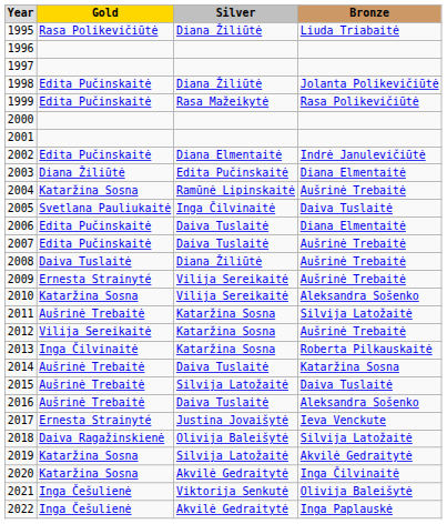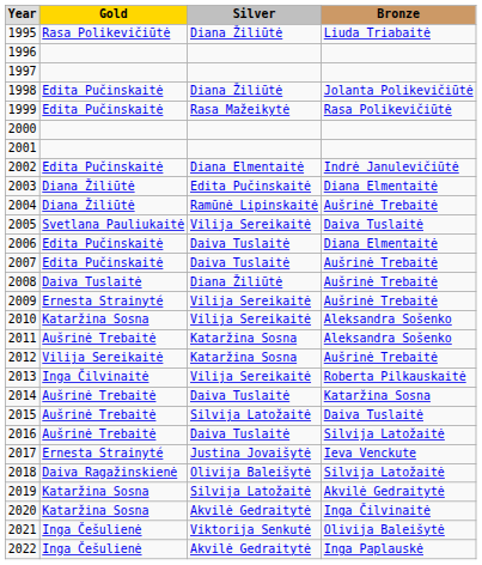 <table class="wikitable sortable" style="font-size:95%">
 <tr style="text-align:center; background:#e4e4e4; font-weight:bold;">
 <td style="background:#ddd; ">Year</td>
 <td style="background:gold; ">Gold</td>
 <td style="background:silver; ">Silver</td>
 <td style="background:#c96; ">Bronze</td>
 </tr>
 <tr>
 <td>1995</td>
 <td><a href='#'>Rasa Polikevičiūtė</a></td>
 <td><a href='#'>Diana Žiliūtė</a></td>
 <td><a href='#'>Liuda Triabaitė</a></td>
 </tr>
 <tr>
 <td>1996</td>
 <td></td>
 <td></td>
 <td></td>
 </tr>
 <tr>
 <td>1997</td>
 <td></td>
 <td></td>
 <td></td>
 </tr>
 <tr>
 <td>1998</td>
 <td><a href='#'>Edita Pučinskaitė</a></td>
 <td><a href='#'>Diana Žiliūtė</a></td>
 <td><a href='#'>Jolanta Polikevičiūtė</a></td>
 </tr>
 <tr>
 <td>1999</td>
 <td><a href='#'>Edita Pučinskaitė</a></td>
 <td><a href='#'>Rasa Mažeikytė</a></td>
 <td><a href='#'>Rasa Polikevičiūtė</a></td>
 </tr>
 <tr>
 <td>2000</td>
 <td></td>
 <td></td>
 <td></td>
 </tr>
 <tr>
 <td>2001</td>
 <td></td>
 <td></td>
 <td></td>
 </tr>
 <tr>
 <td>2002</td>
 <td><a href='#'>Edita Pučinskaitė</a></td>
 <td><a href='#'>Diana Elmentaitė</a></td>
 <td><a href='#'>Indrė Janulevičiūtė</a></td>
 </tr>
 <tr>
 <td>2003</td>
 <td><a href='#'>Diana Žiliūtė</a></td>
 <td><a href='#'>Edita Pučinskaitė</a></td>
 <td><a href='#'>Diana Elmentaitė</a></td>
 </tr>
 <tr>
 <td>2004</td>
-<td><a href='#'>Kataržina Sosna</a></td>
+<td><a href='#'>Diana Žiliūtė</a></td>
 <td><a href='#'>Ramūnė Lipinskaitė</a></td>
 <td><a href='#'>Aušrinė Trebaitė</a></td>
 </tr>
 <tr>
 <td>2005</td>
 <td><a href='#'>Svetlana Pauliukaitė</a></td>
-<td><a href='#'>Inga Čilvinaitė</a></td>
+<td><a href='#'>Vilija Sereikaitė</a></td>
 <td><a href='#'>Daiva Tuslaitė</a></td>
 </tr>
 <tr>
 <td>2006</td>
 <td><a href='#'>Edita Pučinskaitė</a></td>
 <td><a href='#'>Daiva Tuslaitė</a></td>
 <td><a href='#'>Diana Elmentaitė</a></td>
 </tr>
 <tr>
 <td>2007</td>
 <td><a href='#'>Edita Pučinskaitė</a></td>
 <td><a href='#'>Daiva Tuslaitė</a></td>
 <td><a href='#'>Aušrinė Trebaitė</a></td>
 </tr>
 <tr>
 <td>2008</td>
 <td><a href='#'>Daiva Tuslaitė</a></td>
 <td><a href='#'>Diana Žiliūtė</a></td>
 <td><a href='#'>Aušrinė Trebaitė</a></td>
 </tr>
 <tr>
 <td>2009</td>
 <td><a href='#'>Ernesta Strainyté</a></td>
 <td><a href='#'>Vilija Sereikaitė</a></td>
 <td><a href='#'>Aušrinė Trebaitė</a></td>
 </tr>
 <tr>
 <td>2010</td>
 <td><a href='#'>Kataržina Sosna</a></td>
 <td><a href='#'>Vilija Sereikaitė</a></td>
 <td><a href='#'>Aleksandra Sošenko</a></td>
 </tr>
 <tr>
 <td>2011</td>
 <td><a href='#'>Aušrinė Trebaitė</a></td>
 <td><a href='#'>Kataržina Sosna</a></td>
-<td><a href='#'>Silvija Latožaitė</a></td>
+<td><a href='#'>Aleksandra Sošenko</a></td>
 </tr>
 <tr>
 <td>2012</td>
 <td><a href='#'>Vilija Sereikaitė</a></td>
 <td><a href='#'>Kataržina Sosna</a></td>
 <td><a href='#'>Aušrinė Trebaitė</a></td>
 </tr>
 <tr>
 <td>2013</td>
 <td><a href='#'>Inga Čilvinaitė</a></td>
-<td><a href='#'>Kataržina Sosna</a></td>
+<td><a href='#'>Vilija Sereikaitė</a></td>
 <td><a href='#'>Roberta Pilkauskaitė</a></td>
 </tr>
 <tr>
 <td>2014</td>
 <td><a href='#'>Aušrinė Trebaitė</a></td>
 <td><a href='#'>Daiva Tuslaitė</a></td>
 <td><a href='#'>Kataržina Sosna</a></td>
 </tr>
 <tr>
 <td>2015</td>
 <td><a href='#'>Aušrinė Trebaitė</a></td>
 <td><a href='#'>Silvija Latožaitė</a></td>
 <td><a href='#'>Daiva Tuslaitė</a></td>
 </tr>
 <tr>
 <td>2016</td>
 <td><a href='#'>Aušrinė Trebaitė</a></td>
 <td><a href='#'>Daiva Tuslaitė</a></td>
-<td><a href='#'>Aleksandra Sošenko</a></td>
+<td><a href='#'>Silvija Latožaitė</a></td>
 </tr>
 <tr>
 <td>2017</td>
 <td><a href='#'>Ernesta Strainyté</a></td>
 <td><a href='#'>Justina Jovaišytė</a></td>
 <td><a href='#'>Ieva Venckute</a></td>
 </tr>
 <tr>
 <td>2018</td>
 <td><a href='#'>Daiva Ragažinskienė</a></td>
 <td><a href='#'>Olivija Baleišytė</a></td>
 <td><a href='#'>Silvija Latožaitė</a></td>
 </tr>
 <tr>
 <td>2019</td>
 <td><a href='#'>Kataržina Sosna</a></td>
 <td><a href='#'>Silvija Latožaitė</a></td>
 <td><a href='#'>Akvilė Gedraitytė</a></td>
 </tr>
 <tr>
 <td>2020</td>
 <td><a href='#'>Kataržina Sosna</a></td>
 <td><a href='#'>Akvilė Gedraitytė</a></td>
 <td><a href='#'>Inga Čilvinaitė</a></td>
 </tr>
 <tr>
 <td>2021</td>
 <td><a href='#'>Inga Češulienė</a></td>
 <td><a href='#'>Viktorija Senkutė</a></td>
 <td><a href='#'>Olivija Baleišytė</a></td>
 </tr>
 <tr>
 <td>2022</td>
 <td><a href='#'>Inga Češulienė</a></td>
 <td><a href='#'>Akvilė Gedraitytė</a></td>
 <td><a href='#'>Inga Paplauskė</a></td>
 </tr>
 </table>
